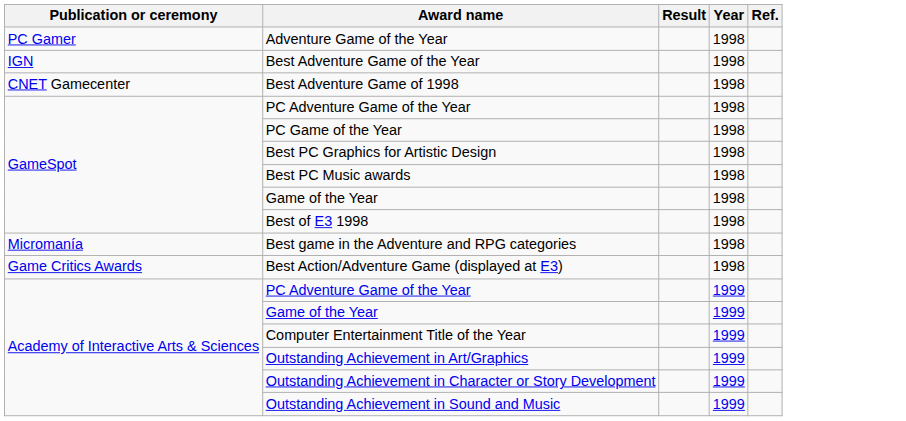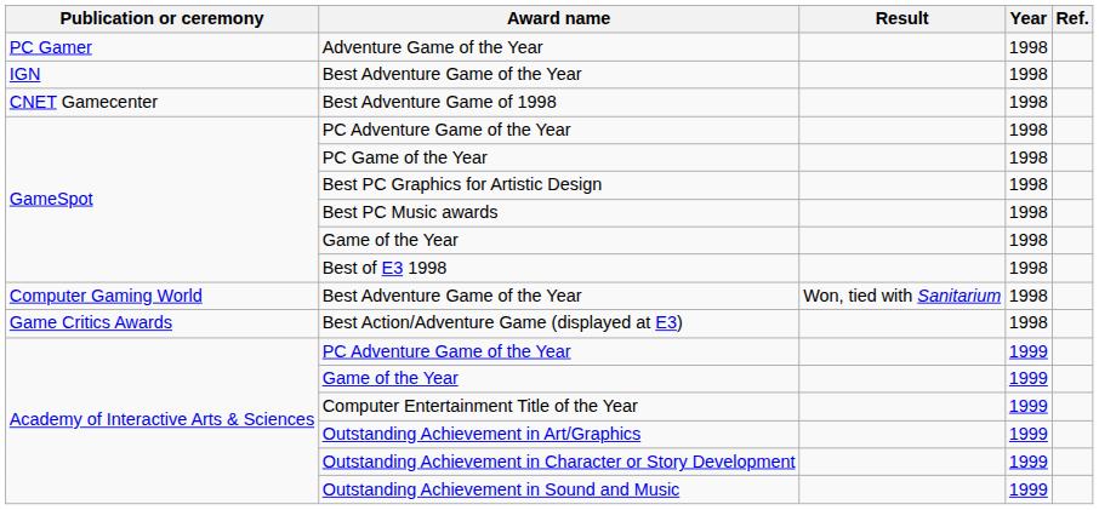 <table class="wikitable">
 <tr>
 <th>Publication or ceremony</th>
 <th>Award name</th>
 <th>Result</th>
 <th>Year</th>
 <th>Ref.</th>
 </tr>
 <tr>
 <td><a href='#'>PC Gamer</a></td>
 <td>Adventure Game of the Year</td>
 <td></td>
 <td>1998</td>
 <td style="text-align:center;"></td>
 </tr>
 <tr>
 <td><a href='#'>IGN</a></td>
 <td>Best Adventure Game of the Year</td>
 <td></td>
 <td>1998</td>
 <td style="text-align:center;"></td>
 </tr>
 <tr>
 <td><a href='#'>CNET</a> Gamecenter</td>
 <td>Best Adventure Game of 1998</td>
 <td></td>
 <td>1998</td>
 <td style="text-align:center;"></td>
 </tr>
 <tr>
 <td rowspan=6><a href='#'>GameSpot</a></td>
 <td>PC Adventure Game of the Year</td>
 <td></td>
 <td>1998</td>
 <td style="text-align:center;"></td>
 </tr>
 <tr>
 <td>PC Game of the Year</td>
 <td></td>
 <td>1998</td>
 <td style="text-align:center;"></td>
 </tr>
 <tr>
 <td>Best PC Graphics for Artistic Design</td>
 <td></td>
 <td>1998</td>
 <td style="text-align:center;"></td>
 </tr>
 <tr>
 <td>Best PC Music awards</td>
 <td></td>
 <td>1998</td>
 <td style="text-align:center;"></td>
 </tr>
 <tr>
 <td>Game of the Year</td>
 <td></td>
 <td>1998</td>
 <td style="text-align:center;"></td>
 </tr>
 <tr>
 <td>Best of <a href='#'>E3</a> 1998</td>
 <td></td>
 <td>1998</td>
 <td style="text-align:center;"></td>
 </tr>
 <tr>
-<td><a href='#'>Micromanía</a></td>
-<td>Best game in the Adventure and RPG categories</td>
-<td></td>
+<td><a href='#'>Computer Gaming World</a></td>
+<td>Best Adventure Game of the Year</td>
+<td>Won, tied with <em><a href='#'>Sanitarium</a></em></td>
 <td>1998</td>
 <td style="text-align:center;"></td>
 </tr>
 <tr>
 <td><a href='#'>Game Critics Awards</a></td>
 <td>Best Action/Adventure Game (displayed at <a href='#'>E3</a>)</td>
 <td></td>
 <td>1998</td>
 <td style="text-align:center;"></td>
 </tr>
 <tr>
 <td rowspan=6><a href='#'>Academy of Interactive Arts & Sciences</a></td>
 <td><a href='#'>PC Adventure Game of the Year</a></td>
 <td></td>
 <td><a href='#'>1999</a></td>
 <td style="text-align:center;"></td>
 </tr>
 <tr>
 <td><a href='#'>Game of the Year</a></td>
 <td></td>
 <td><a href='#'>1999</a></td>
 <td style="text-align:center;"></td>
 </tr>
 <tr>
 <td>Computer Entertainment Title of the Year</td>
 <td></td>
 <td><a href='#'>1999</a></td>
 <td style="text-align:center;"></td>
 </tr>
 <tr>
 <td><a href='#'>Outstanding Achievement in Art/Graphics</a></td>
 <td></td>
 <td><a href='#'>1999</a></td>
 <td style="text-align:center;"></td>
 </tr>
 <tr>
 <td><a href='#'>Outstanding Achievement in Character or Story Development</a></td>
 <td></td>
 <td><a href='#'>1999</a></td>
 <td style="text-align:center;"></td>
 </tr>
 <tr>
 <td><a href='#'>Outstanding Achievement in Sound and Music</a></td>
 <td></td>
 <td><a href='#'>1999</a></td>
 <td style="text-align:center;"></td>
 </tr>
 </table>
